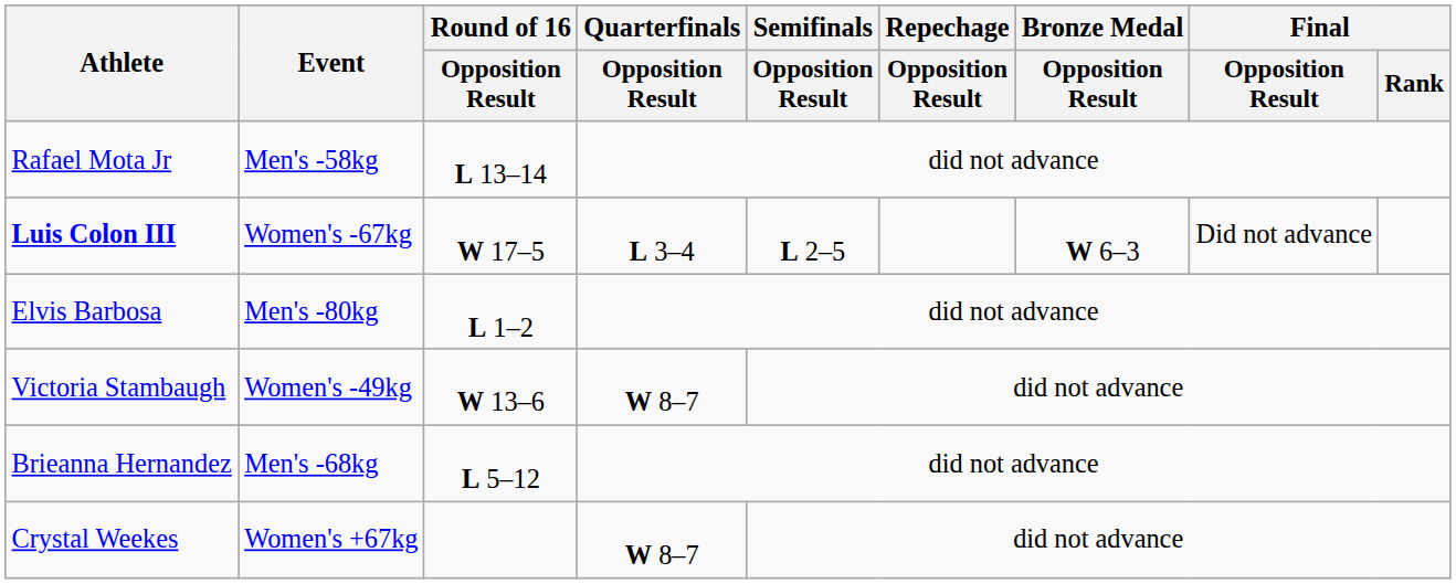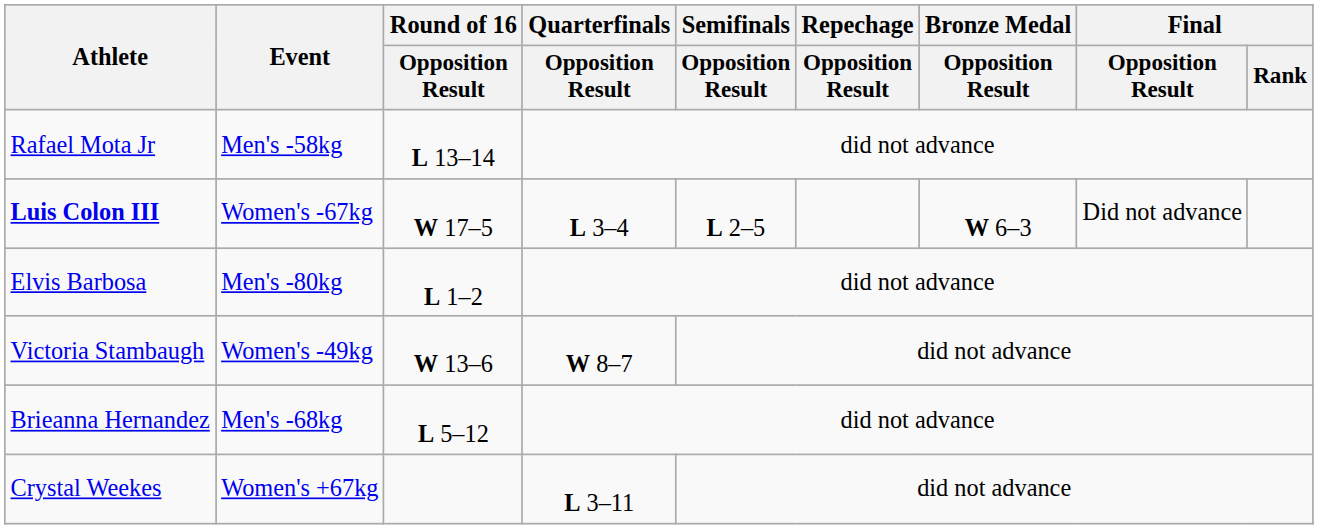 <table class="wikitable" style="font-size:90%">
 <tr>
 <th rowspan=2>Athlete</th>
 <th rowspan=2>Event</th>
 <th>Round of 16</th>
 <th>Quarterfinals</th>
 <th>Semifinals</th>
 <th>Repechage</th>
 <th>Bronze Medal</th>
 <th colspan=2>Final</th>
 </tr>
 <tr style="font-size:95%">
 <th>Opposition<br>Result</th>
 <th>Opposition<br>Result</th>
 <th>Opposition<br>Result</th>
 <th>Opposition<br>Result</th>
 <th>Opposition<br>Result</th>
 <th>Opposition<br>Result</th>
 <th>Rank</th>
 </tr>
 <tr align=center>
 <td align=left><a href='#'>Rafael Mota Jr</a></td>
 <td align=left><a href='#'>Men's -58kg</a></td>
 <td><br><strong>L</strong> 13–14</td>
 <td colspan=6>did not advance</td>
 </tr>
 <tr align=center>
 <td align=left><strong><a href='#'>Luis Colon III</a></strong></td>
 <td align=left><a href='#'>Women's -67kg</a></td>
 <td><br><strong>W</strong> 17–5</td>
 <td><br><strong>L</strong> 3–4</td>
 <td><br><strong>L</strong> 2–5</td>
 <td></td>
 <td><br><strong>W</strong> 6–3</td>
 <td>Did not advance</td>
 <td></td>
 </tr>
 <tr align=center>
 <td align=left><a href='#'>Elvis Barbosa</a></td>
 <td align=left><a href='#'>Men's -80kg</a></td>
 <td><br><strong>L</strong> 1–2</td>
 <td colspan=6>did not advance</td>
 </tr>
 <tr align=center>
 <td align=left><a href='#'>Victoria Stambaugh</a></td>
 <td align=left><a href='#'>Women's -49kg</a></td>
 <td><br><strong>W</strong> 13–6</td>
 <td><br><strong>W</strong> 8–7</td>
 <td colspan=5>did not advance</td>
 </tr>
 <tr align=center>
 <td align=left><a href='#'>Brieanna Hernandez</a></td>
 <td align=left><a href='#'>Men's -68kg</a></td>
 <td><br><strong>L</strong> 5–12</td>
 <td colspan=6>did not advance</td>
 </tr>
 <tr align=center>
 <td align=left><a href='#'>Crystal Weekes</a></td>
 <td align=left><a href='#'>Women's +67kg</a></td>
 <td></td>
-<td><br><strong>W</strong> 8–7</td>
+<td><br><strong>L</strong> 3–11</td>
 <td colspan=5>did not advance</td>
 </tr>
 </table>
